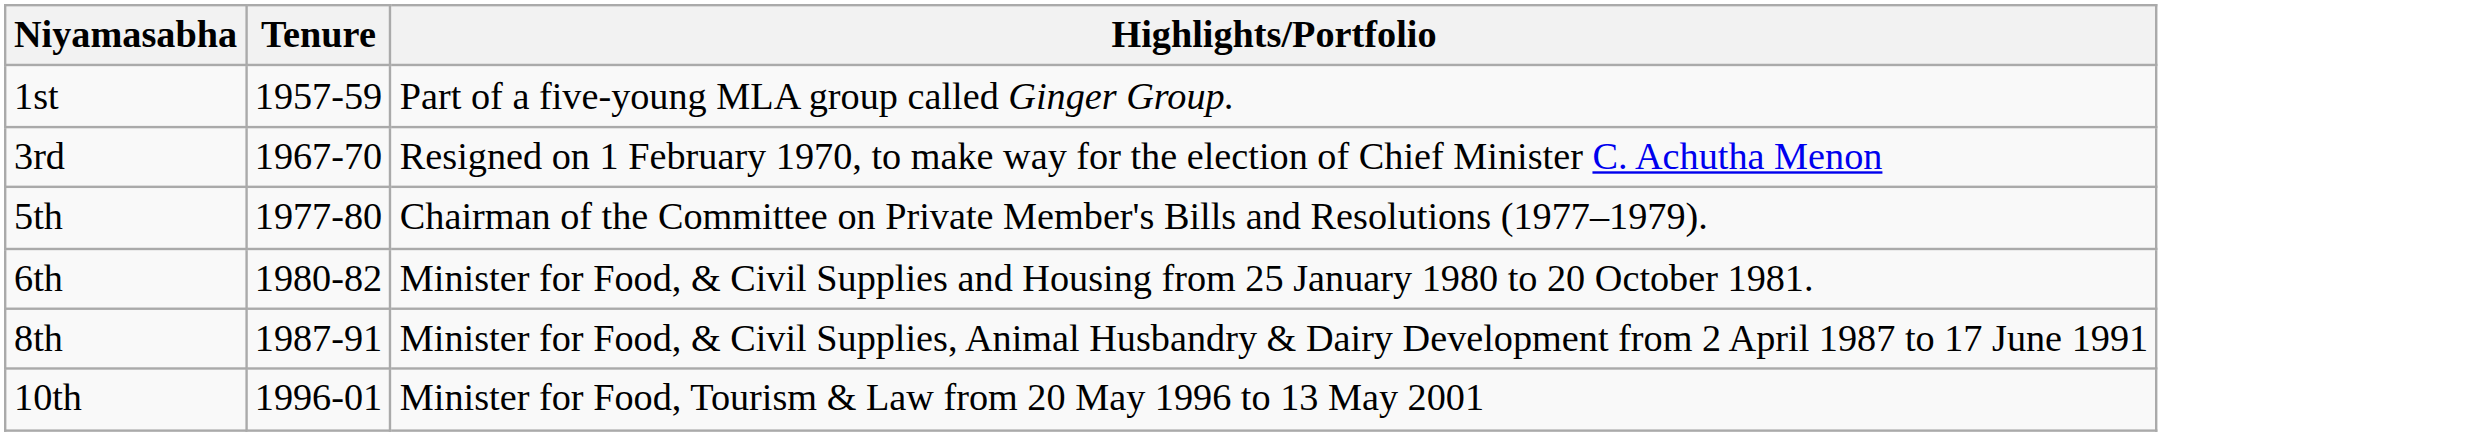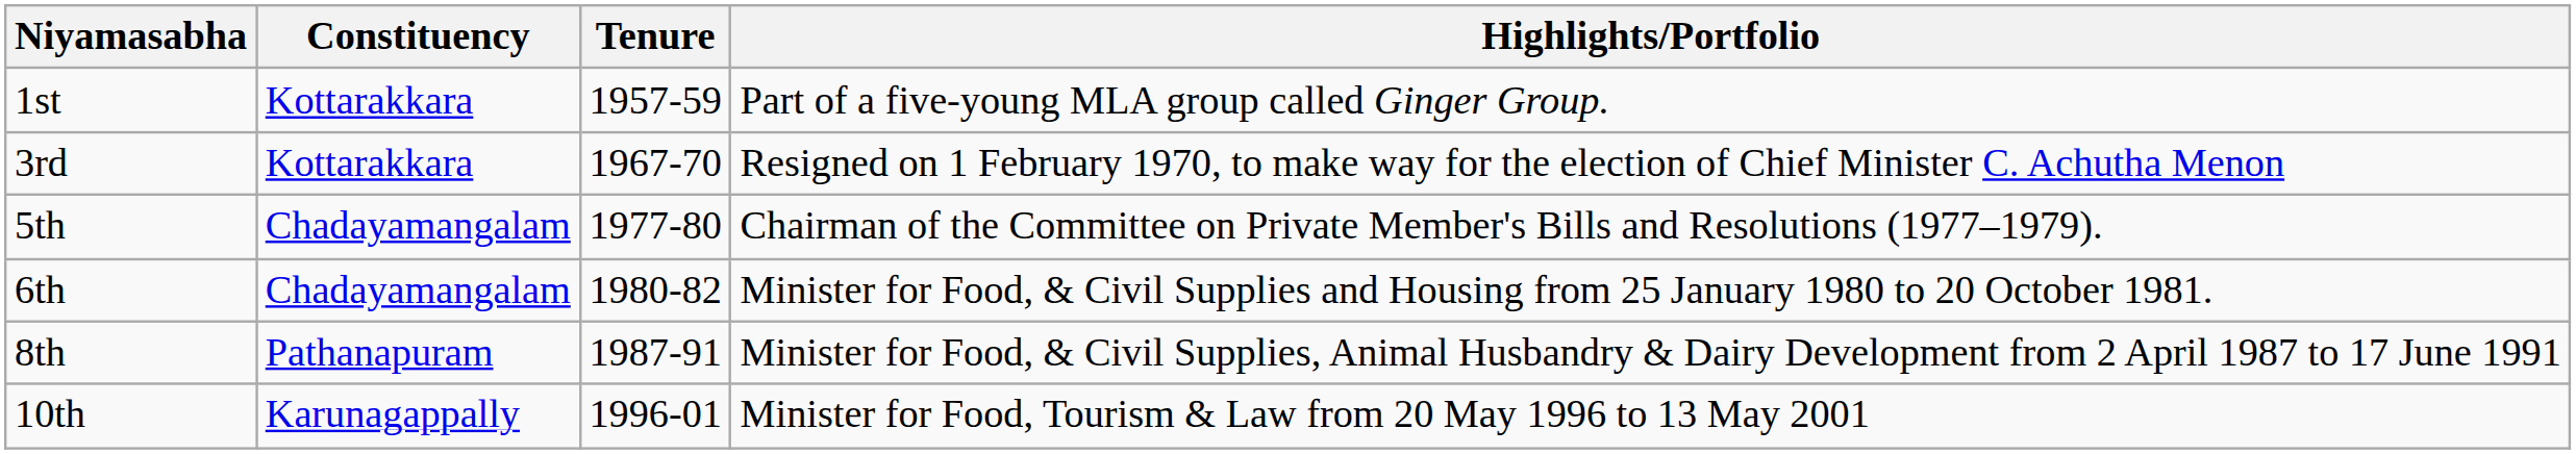 <table class="wikitable">
 <tr>
 <th>Niyamasabha</th>
+<th>Constituency</th>
 <th>Tenure</th>
 <th>Highlights/Portfolio</th>
 </tr>
 <tr>
 <td>1st</td>
+<td><a href='#'>Kottarakkara</a></td>
 <td>1957-59</td>
 <td>Part of a five-young MLA group called <em>Ginger Group.</em></td>
 </tr>
 <tr>
 <td>3rd</td>
+<td><a href='#'>Kottarakkara</a></td>
 <td>1967-70</td>
 <td>Resigned on 1 February 1970, to make way for the election of Chief Minister <a href='#'>C. Achutha Menon</a></td>
 </tr>
 <tr>
 <td>5th</td>
+<td><a href='#'>Chadayamangalam</a></td>
 <td>1977-80</td>
 <td>Chairman of the Committee on Private Member's Bills and Resolutions (1977–1979).</td>
 </tr>
 <tr>
 <td>6th</td>
+<td><a href='#'>Chadayamangalam</a></td>
 <td>1980-82</td>
 <td>Minister for Food, & Civil Supplies and Housing from 25 January 1980 to 20 October 1981.</td>
 </tr>
 <tr>
 <td>8th</td>
+<td><a href='#'>Pathanapuram</a></td>
 <td>1987-91</td>
 <td>Minister for Food, & Civil Supplies, Animal Husbandry & Dairy Development from 2 April 1987 to 17 June 1991</td>
 </tr>
 <tr>
 <td>10th</td>
+<td><a href='#'>Karunagappally</a></td>
 <td>1996-01</td>
 <td>Minister for Food, Tourism & Law from 20 May 1996 to 13 May 2001</td>
 </tr>
 </table>
